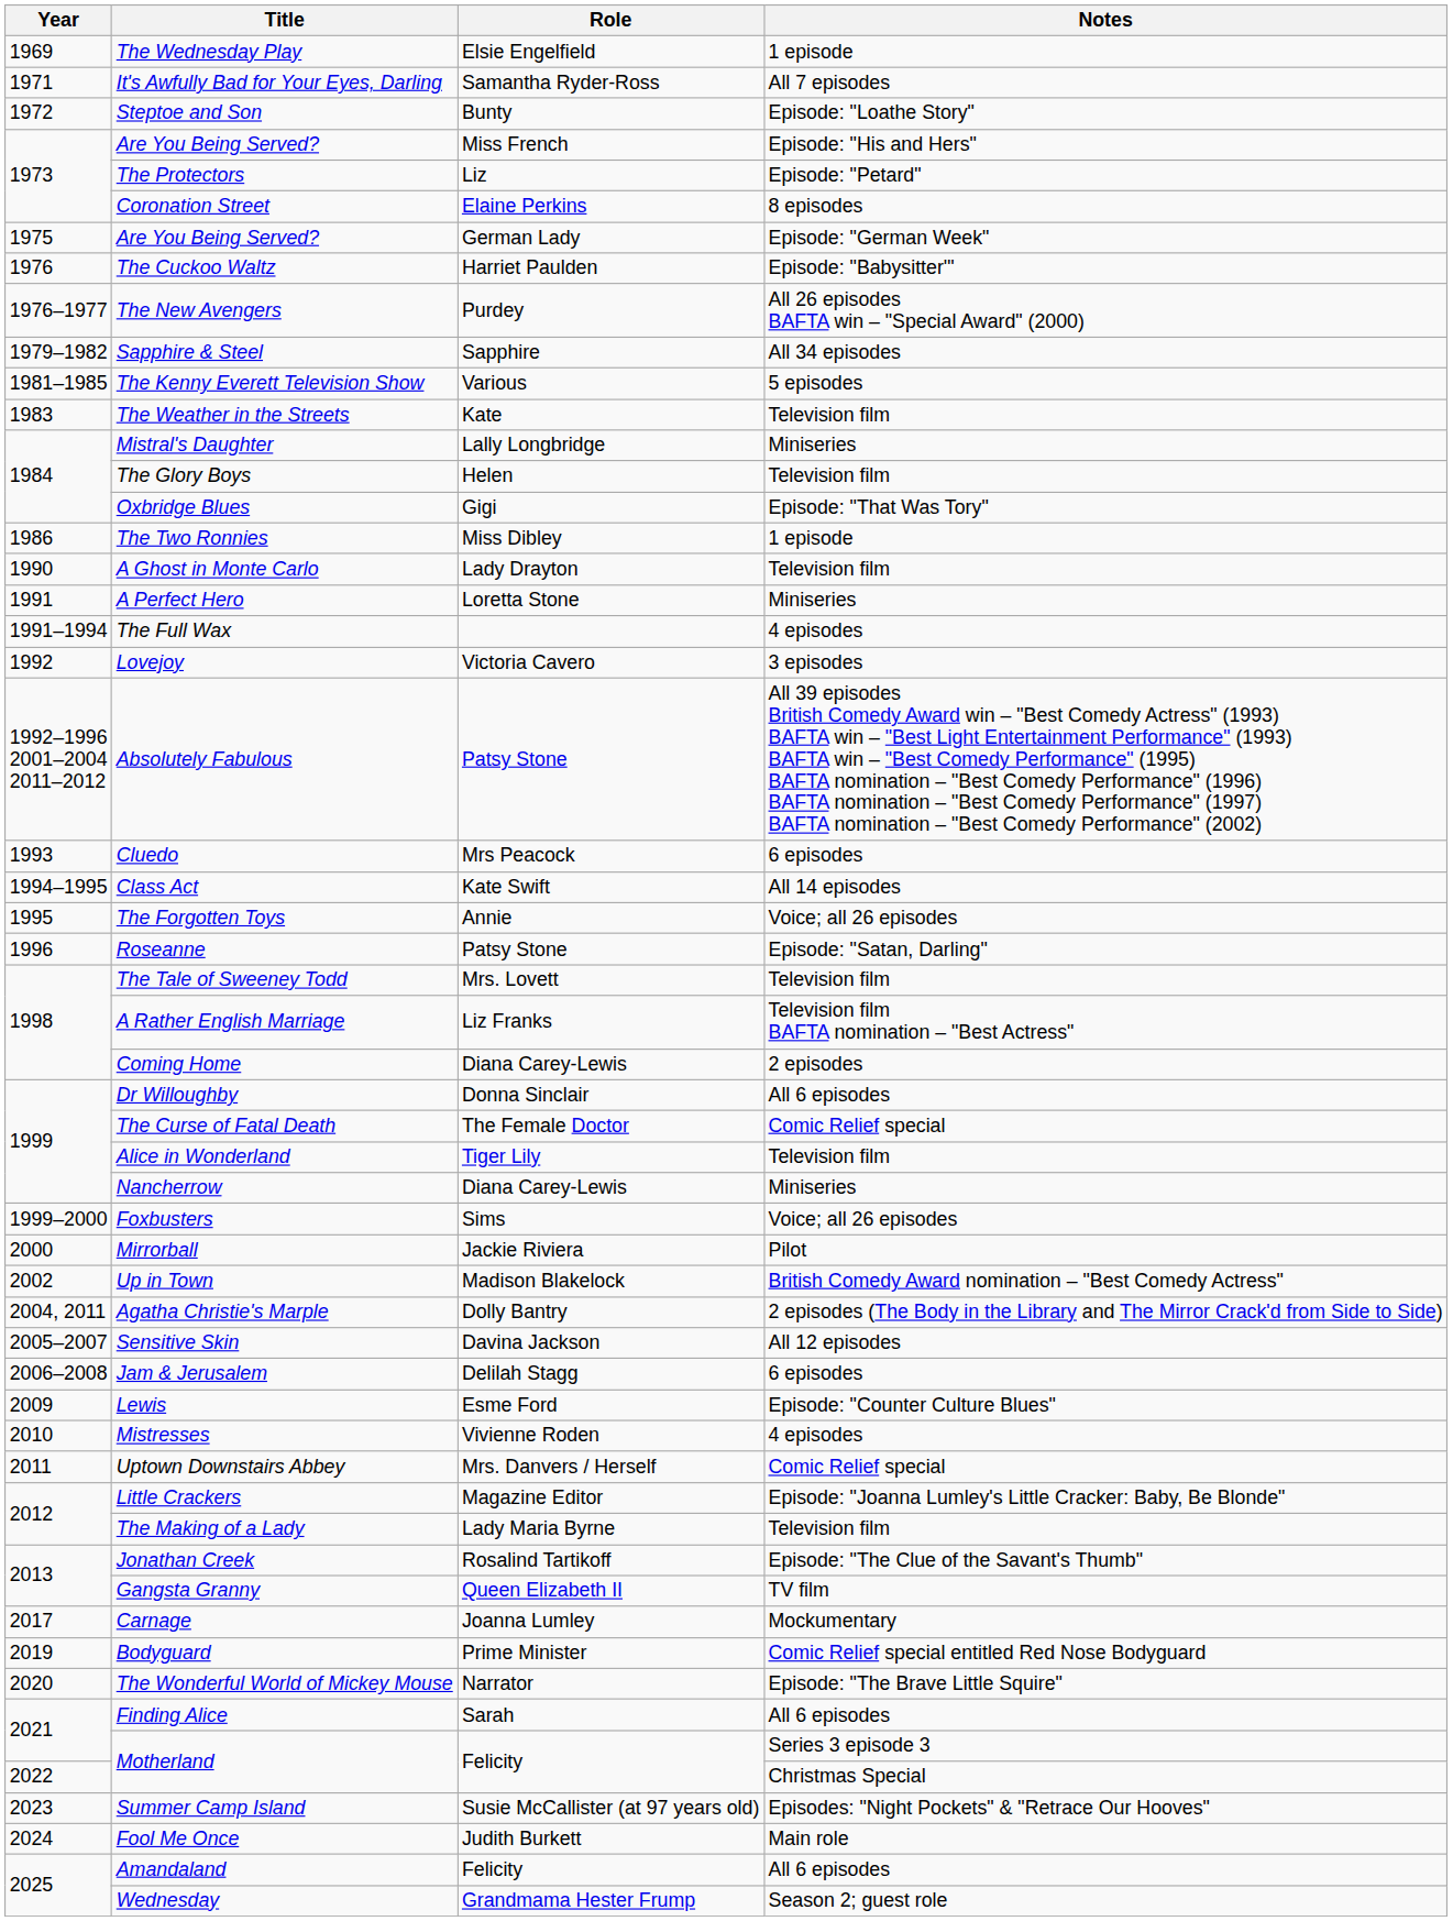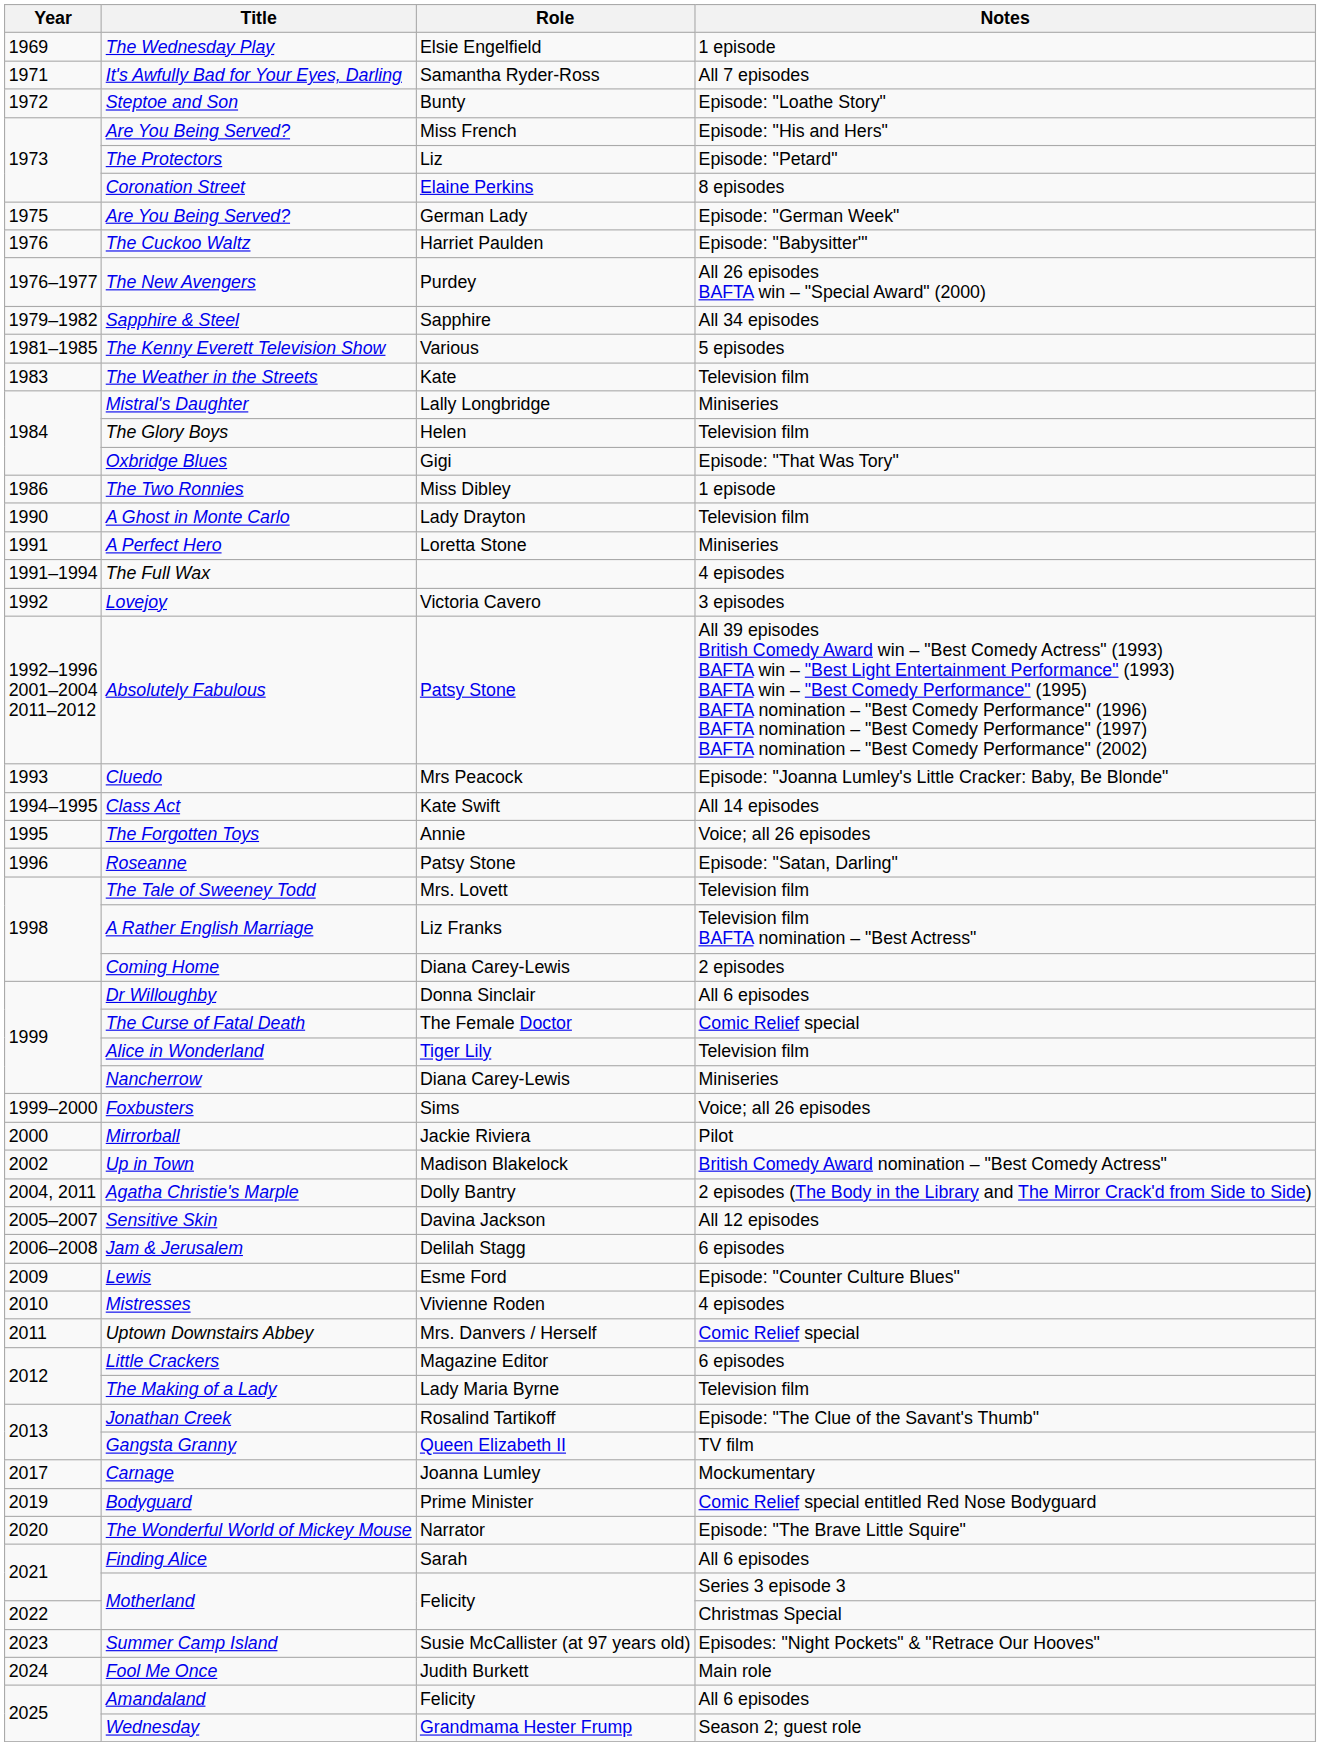 <table class="wikitable sortable">
 <tr>
 <th>Year</th>
 <th>Title</th>
 <th>Role</th>
 <th class="unsortable">Notes</th>
 </tr>
 <tr>
 <td>1969</td>
 <td><em><a href='#'>The Wednesday Play</a></em></td>
 <td>Elsie Engelfield</td>
 <td>1 episode</td>
 </tr>
 <tr>
 <td>1971</td>
 <td><em><a href='#'>It's Awfully Bad for Your Eyes, Darling</a></em></td>
 <td>Samantha Ryder-Ross</td>
 <td>All 7 episodes</td>
 </tr>
 <tr>
 <td>1972</td>
 <td><em><a href='#'>Steptoe and Son</a></em></td>
 <td>Bunty</td>
 <td>Episode: "Loathe Story"</td>
 </tr>
 <tr>
 <td rowspan=3>1973</td>
 <td><em><a href='#'>Are You Being Served?</a></em></td>
 <td>Miss French</td>
 <td>Episode: "His and Hers"</td>
 </tr>
 <tr>
 <td><em><a href='#'>The Protectors</a></em></td>
 <td>Liz</td>
 <td>Episode: "Petard"</td>
 </tr>
 <tr>
 <td><em><a href='#'>Coronation Street</a></em></td>
 <td><a href='#'>Elaine Perkins</a></td>
 <td>8 episodes</td>
 </tr>
 <tr>
 <td>1975</td>
 <td><em><a href='#'>Are You Being Served?</a></em></td>
 <td>German Lady</td>
 <td>Episode: "German Week"</td>
 </tr>
 <tr>
 <td>1976</td>
 <td><em><a href='#'>The Cuckoo Waltz</a></em></td>
 <td>Harriet Paulden</td>
 <td>Episode: "Babysitter'"</td>
 </tr>
 <tr>
 <td>1976–1977</td>
 <td><em><a href='#'>The New Avengers</a></em></td>
 <td>Purdey</td>
 <td>All 26 episodes<br><a href='#'>BAFTA</a> win – "Special Award" (2000)</td>
 </tr>
 <tr>
 <td>1979–1982</td>
 <td><em><a href='#'>Sapphire & Steel</a></em></td>
 <td>Sapphire</td>
 <td>All 34 episodes</td>
 </tr>
 <tr>
 <td>1981–1985</td>
 <td><em><a href='#'>The Kenny Everett Television Show</a></em></td>
 <td>Various</td>
 <td>5 episodes</td>
 </tr>
 <tr>
 <td>1983</td>
 <td><em><a href='#'>The Weather in the Streets</a></em></td>
 <td>Kate</td>
 <td>Television film</td>
 </tr>
 <tr>
 <td rowspan=3>1984</td>
 <td><em><a href='#'>Mistral's Daughter</a></em></td>
 <td>Lally Longbridge</td>
 <td>Miniseries</td>
 </tr>
 <tr>
 <td><em>The Glory Boys</em></td>
 <td>Helen</td>
 <td>Television film</td>
 </tr>
 <tr>
 <td><em><a href='#'>Oxbridge Blues</a></em></td>
 <td>Gigi</td>
 <td>Episode: "That Was Tory"</td>
 </tr>
 <tr>
 <td>1986</td>
 <td><em><a href='#'>The Two Ronnies</a></em></td>
 <td>Miss Dibley</td>
 <td>1 episode</td>
 </tr>
 <tr>
 <td>1990</td>
 <td><em><a href='#'>A Ghost in Monte Carlo</a></em></td>
 <td>Lady Drayton</td>
 <td>Television film</td>
 </tr>
 <tr>
 <td>1991</td>
 <td><em><a href='#'>A Perfect Hero</a></em></td>
 <td>Loretta Stone</td>
 <td>Miniseries</td>
 </tr>
 <tr>
 <td>1991–1994</td>
 <td><em>The Full Wax</em></td>
 <td></td>
 <td>4 episodes</td>
 </tr>
 <tr>
 <td>1992</td>
 <td><em><a href='#'>Lovejoy</a></em></td>
 <td>Victoria Cavero</td>
 <td>3 episodes</td>
 </tr>
 <tr>
 <td>1992–1996<br>2001–2004<br>2011–2012</td>
 <td><em><a href='#'>Absolutely Fabulous</a></em></td>
 <td><a href='#'>Patsy Stone</a></td>
 <td>All 39 episodes<br><a href='#'>British Comedy Award</a> win – "Best Comedy Actress" (1993)<br><a href='#'>BAFTA</a> win – <a href='#'>"Best Light Entertainment Performance"</a> (1993) <br> <a href='#'>BAFTA</a> win – <a href='#'>"Best Comedy Performance"</a> (1995) <br> <a href='#'>BAFTA</a> nomination – "Best Comedy Performance" (1996) <br> <a href='#'>BAFTA</a> nomination – "Best Comedy Performance" (1997) <br> <a href='#'>BAFTA</a> nomination – "Best Comedy Performance" (2002)</td>
 </tr>
 <tr>
 <td>1993</td>
 <td><em><a href='#'>Cluedo</a></em></td>
 <td>Mrs Peacock</td>
-<td>6 episodes</td>
+<td>Episode: "Joanna Lumley's Little Cracker: Baby, Be Blonde"</td>
 </tr>
 <tr>
 <td>1994–1995</td>
 <td><em><a href='#'>Class Act</a></em></td>
 <td>Kate Swift</td>
 <td>All 14 episodes</td>
 </tr>
 <tr>
 <td>1995</td>
 <td><em><a href='#'>The Forgotten Toys</a></em></td>
 <td>Annie</td>
 <td>Voice; all 26 episodes</td>
 </tr>
 <tr>
 <td>1996</td>
 <td><em><a href='#'>Roseanne</a></em></td>
 <td>Patsy Stone</td>
 <td>Episode: "Satan, Darling"</td>
 </tr>
 <tr>
 <td rowspan=3>1998</td>
 <td><em><a href='#'>The Tale of Sweeney Todd</a></em></td>
 <td>Mrs. Lovett</td>
 <td>Television film</td>
 </tr>
 <tr>
 <td><em><a href='#'>A Rather English Marriage</a></em></td>
 <td>Liz Franks</td>
 <td>Television film<br><a href='#'>BAFTA</a> nomination – "Best Actress"</td>
 </tr>
 <tr>
 <td><em><a href='#'>Coming Home</a></em></td>
 <td>Diana Carey-Lewis</td>
 <td>2 episodes</td>
 </tr>
 <tr>
 <td rowspan="4">1999</td>
 <td><em><a href='#'>Dr Willoughby</a></em></td>
 <td>Donna Sinclair</td>
 <td>All 6 episodes</td>
 </tr>
 <tr>
 <td><em><a href='#'>The Curse of Fatal Death</a></em></td>
 <td>The Female <a href='#'>Doctor</a></td>
 <td><a href='#'>Comic Relief</a> special</td>
 </tr>
 <tr>
 <td><em><a href='#'>Alice in Wonderland</a></em></td>
 <td><a href='#'>Tiger Lily</a></td>
 <td>Television film</td>
 </tr>
 <tr>
 <td><em><a href='#'>Nancherrow</a></em></td>
 <td>Diana Carey-Lewis</td>
 <td>Miniseries</td>
 </tr>
 <tr>
 <td>1999–2000</td>
 <td><em><a href='#'>Foxbusters</a></em></td>
 <td>Sims</td>
 <td>Voice; all 26 episodes</td>
 </tr>
 <tr>
 <td>2000</td>
 <td><em><a href='#'>Mirrorball</a></em></td>
 <td>Jackie Riviera</td>
 <td>Pilot</td>
 </tr>
 <tr>
 <td>2002</td>
 <td><em><a href='#'>Up in Town</a></em></td>
 <td>Madison Blakelock</td>
 <td><a href='#'>British Comedy Award</a> nomination – "Best Comedy Actress"</td>
 </tr>
 <tr>
 <td>2004, 2011</td>
 <td><em><a href='#'>Agatha Christie's Marple</a></em></td>
 <td>Dolly Bantry</td>
 <td>2 episodes (<a href='#'>The Body in the Library</a> and <a href='#'>The Mirror Crack'd from Side to Side</a>)</td>
 </tr>
 <tr>
 <td>2005–2007</td>
 <td><em><a href='#'>Sensitive Skin</a></em></td>
 <td>Davina Jackson</td>
 <td>All 12 episodes</td>
 </tr>
 <tr>
 <td>2006–2008</td>
 <td><em><a href='#'>Jam & Jerusalem</a></em></td>
 <td>Delilah Stagg</td>
 <td>6 episodes</td>
 </tr>
 <tr>
 <td>2009</td>
 <td><em><a href='#'>Lewis</a></em></td>
 <td>Esme Ford</td>
 <td>Episode: "Counter Culture Blues"</td>
 </tr>
 <tr>
 <td>2010</td>
 <td><em><a href='#'>Mistresses</a></em></td>
 <td>Vivienne Roden</td>
 <td>4 episodes</td>
 </tr>
 <tr>
 <td>2011</td>
 <td><em>Uptown Downstairs Abbey</em></td>
 <td>Mrs. Danvers / Herself</td>
 <td><a href='#'>Comic Relief</a> special</td>
 </tr>
 <tr>
 <td rowspan=2>2012</td>
 <td><em><a href='#'>Little Crackers</a></em></td>
 <td>Magazine Editor</td>
-<td>Episode: "Joanna Lumley's Little Cracker: Baby, Be Blonde"</td>
+<td>6 episodes</td>
 </tr>
 <tr>
 <td><em><a href='#'>The Making of a Lady</a></em></td>
 <td>Lady Maria Byrne</td>
 <td>Television film</td>
 </tr>
 <tr>
 <td rowspan=2>2013</td>
 <td><em><a href='#'>Jonathan Creek</a></em></td>
 <td>Rosalind Tartikoff</td>
 <td>Episode: "The Clue of the Savant's Thumb"</td>
 </tr>
 <tr>
 <td><em><a href='#'>Gangsta Granny</a></em></td>
 <td><a href='#'>Queen Elizabeth II</a></td>
 <td>TV film</td>
 </tr>
 <tr>
 <td>2017</td>
 <td><em><a href='#'>Carnage</a></em></td>
 <td>Joanna Lumley</td>
 <td>Mockumentary</td>
 </tr>
 <tr>
 <td>2019</td>
 <td><em><a href='#'>Bodyguard</a></em></td>
 <td>Prime Minister</td>
 <td><a href='#'>Comic Relief</a> special entitled Red Nose Bodyguard</td>
 </tr>
 <tr>
 <td>2020</td>
 <td><em><a href='#'>The Wonderful World of Mickey Mouse</a></em></td>
 <td>Narrator</td>
 <td>Episode: "The Brave Little Squire"</td>
 </tr>
 <tr>
 <td rowspan="2">2021</td>
 <td><em><a href='#'>Finding Alice</a></em></td>
 <td>Sarah</td>
 <td>All 6 episodes</td>
 </tr>
 <tr>
 <td rowspan="2"><em><a href='#'>Motherland</a></em></td>
 <td rowspan="2">Felicity</td>
 <td>Series 3 episode 3</td>
 </tr>
 <tr>
 <td rowspan="1">2022</td>
 <td>Christmas Special</td>
 </tr>
 <tr>
 <td>2023</td>
 <td><em><a href='#'>Summer Camp Island</a></em></td>
 <td>Susie McCallister (at 97 years old)</td>
 <td>Episodes: "Night Pockets" & "Retrace Our Hooves"</td>
 </tr>
 <tr>
 <td>2024</td>
 <td><em><a href='#'>Fool Me Once</a></em></td>
 <td>Judith Burkett</td>
 <td>Main role</td>
 </tr>
 <tr>
 <td rowspan=2>2025</td>
 <td><em><a href='#'>Amandaland</a></em></td>
 <td>Felicity</td>
 <td>All 6 episodes</td>
 </tr>
 <tr>
 <td><em><a href='#'>Wednesday</a></em></td>
 <td><a href='#'>Grandmama Hester Frump</a></td>
 <td>Season 2; guest role</td>
 </tr>
 </table>
